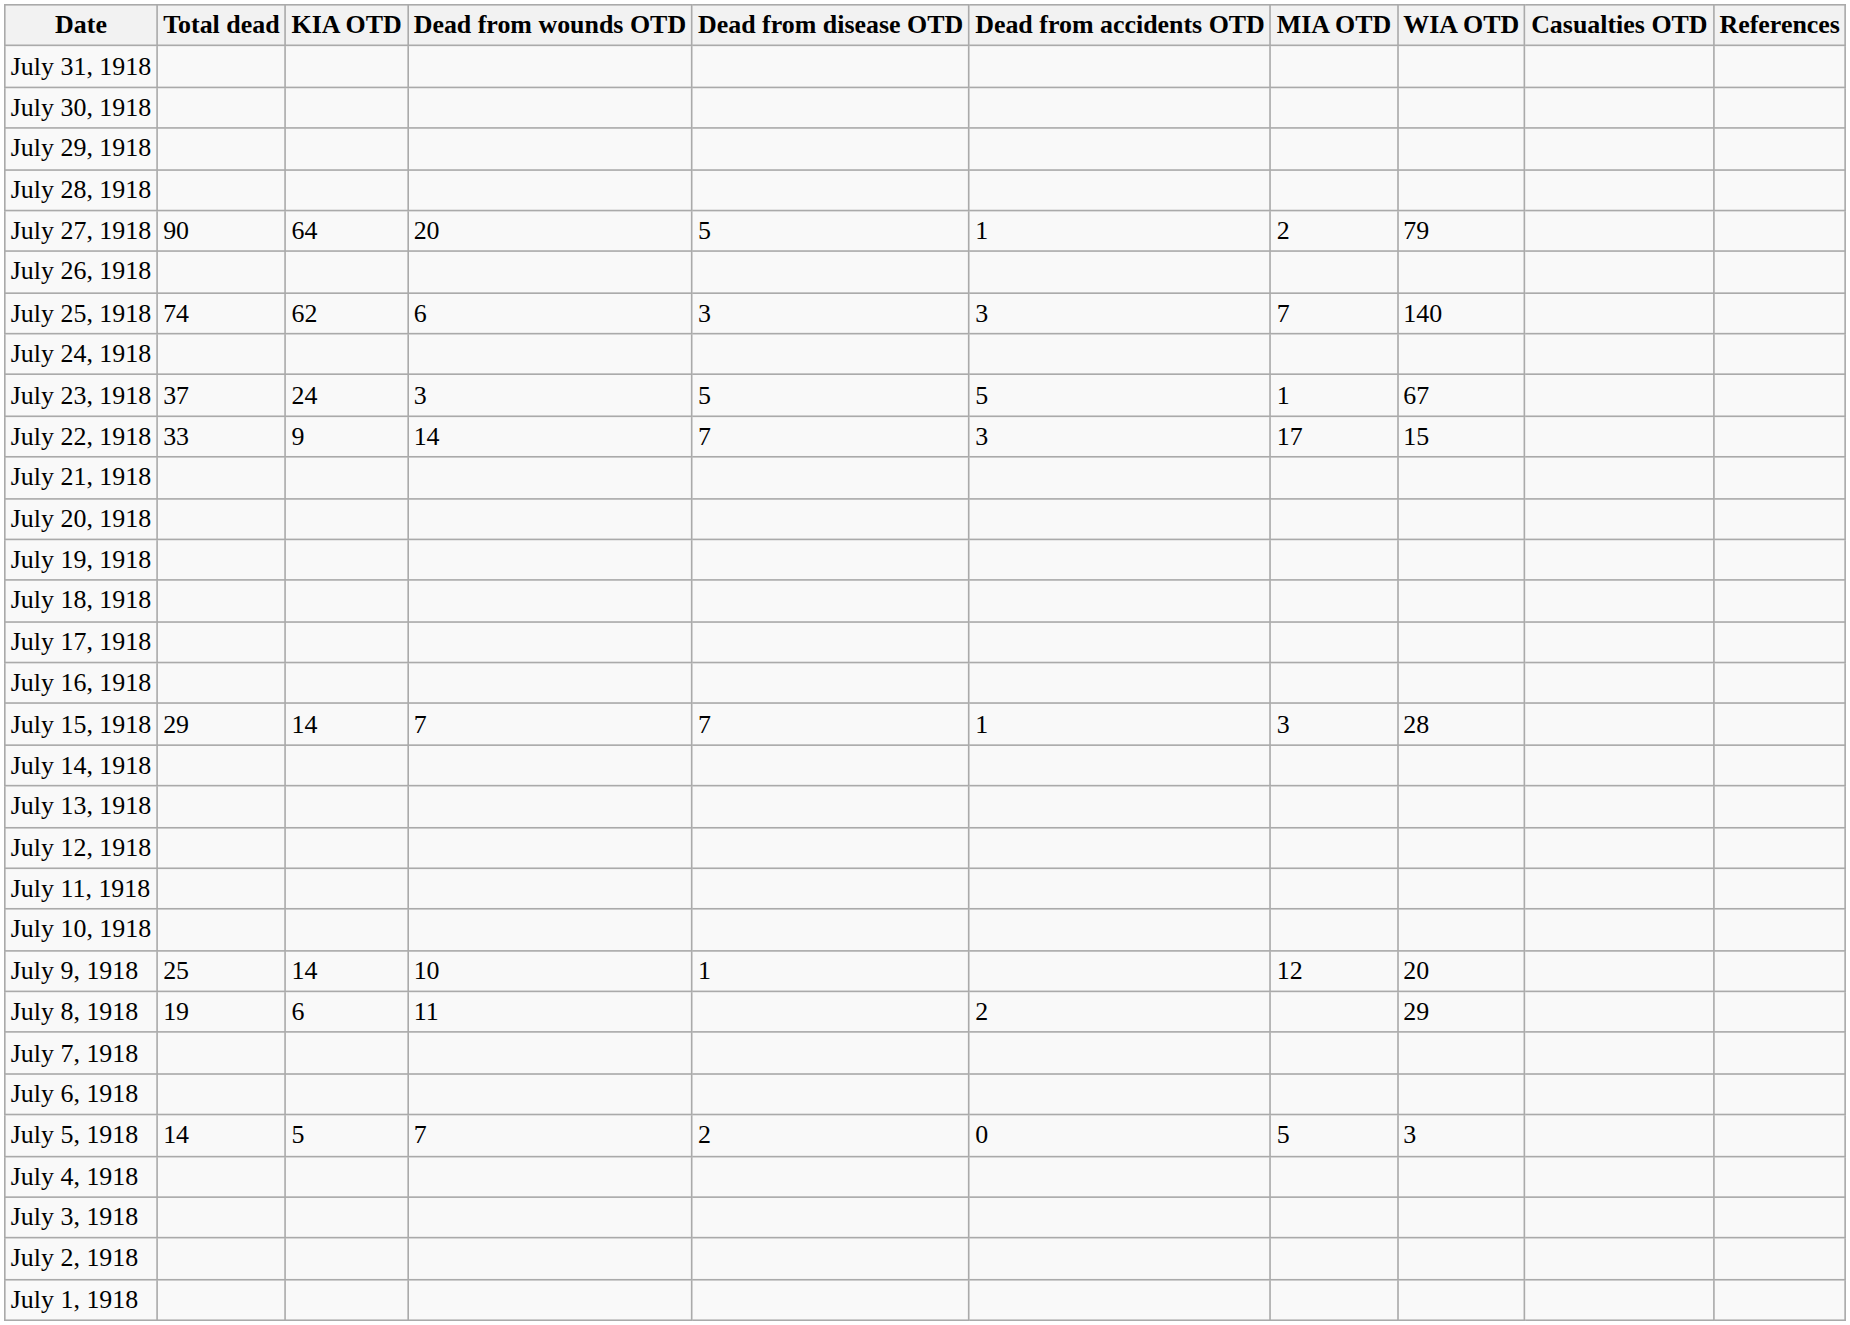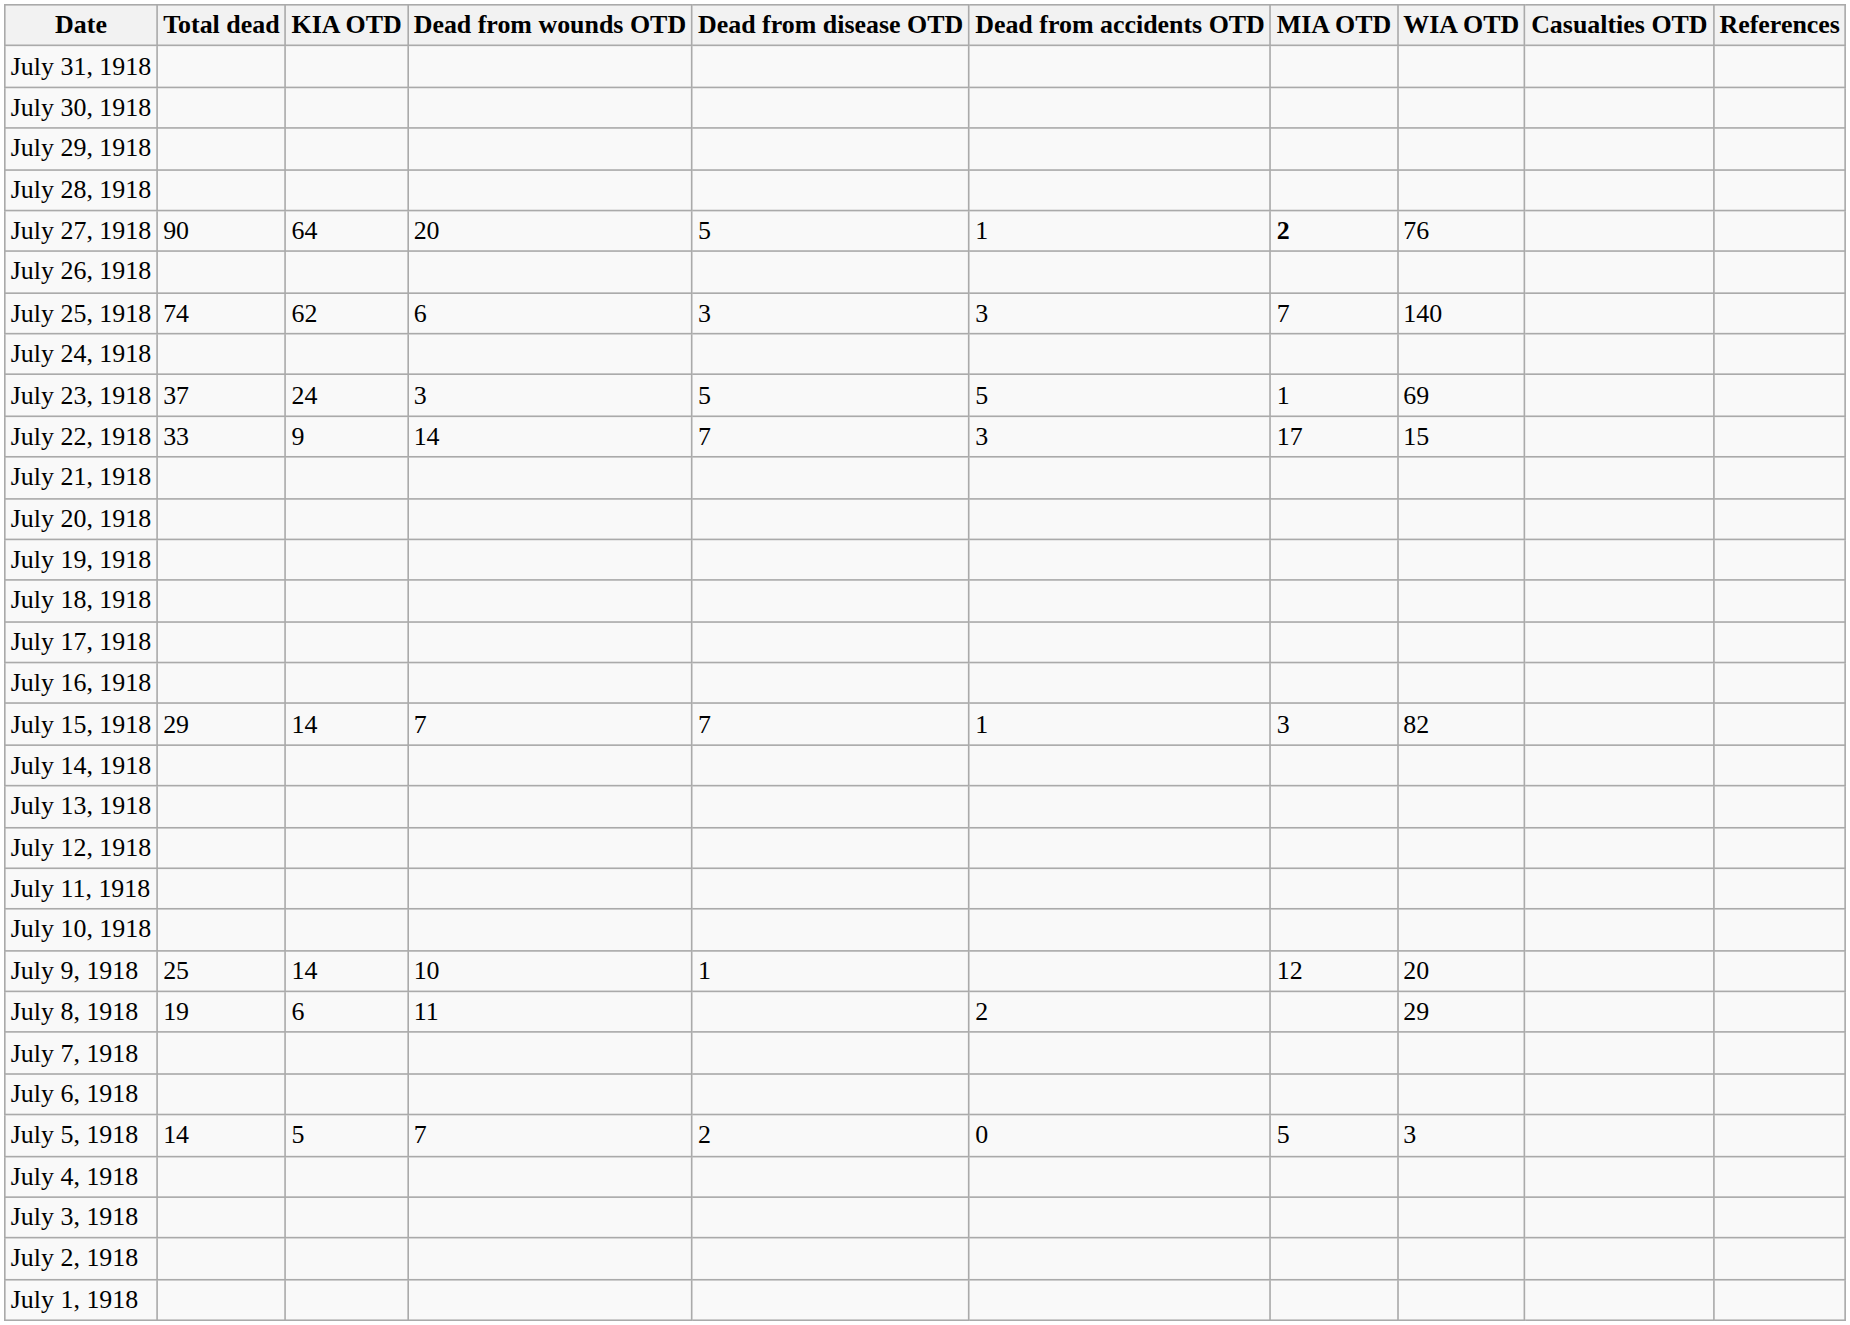 <table role="presentation" class="wikitable mw-collapsible">
 <tr>
 <th>Date</th>
 <th>Total dead</th>
 <th>KIA OTD</th>
 <th>Dead from wounds OTD</th>
 <th>Dead from disease OTD</th>
 <th>Dead from accidents OTD</th>
 <th>MIA OTD</th>
 <th>WIA OTD</th>
 <th>Casualties OTD</th>
 <th>References</th>
 </tr>
 <tr>
 <td>July 31, 1918</td>
 <td></td>
 <td></td>
 <td></td>
 <td></td>
 <td></td>
 <td></td>
 <td></td>
 <td></td>
 <td></td>
 </tr>
 <tr>
 <td>July 30, 1918</td>
 <td></td>
 <td></td>
 <td></td>
 <td></td>
 <td></td>
 <td></td>
 <td></td>
 <td></td>
 <td></td>
 </tr>
 <tr>
 <td>July 29, 1918</td>
 <td></td>
 <td></td>
 <td></td>
 <td></td>
 <td></td>
 <td></td>
 <td></td>
 <td></td>
 <td></td>
 </tr>
 <tr>
 <td>July 28, 1918</td>
 <td></td>
 <td></td>
 <td></td>
 <td></td>
 <td></td>
 <td></td>
 <td></td>
 <td></td>
 <td></td>
 </tr>
 <tr>
 <td>July 27, 1918</td>
 <td>90</td>
 <td>64</td>
 <td>20</td>
 <td>5</td>
 <td>1</td>
-<td>2</td>
-<td>79</td>
+<td><strong>2</strong></td>
+<td>76</td>
 <td></td>
 <td></td>
 </tr>
 <tr>
 <td>July 26, 1918</td>
 <td></td>
 <td></td>
 <td></td>
 <td></td>
 <td></td>
 <td></td>
 <td></td>
 <td></td>
 <td></td>
 </tr>
 <tr>
 <td>July 25, 1918</td>
 <td>74</td>
 <td>62</td>
 <td>6</td>
 <td>3</td>
 <td>3</td>
 <td>7</td>
 <td>140</td>
 <td></td>
 <td></td>
 </tr>
 <tr>
 <td>July 24, 1918</td>
 <td></td>
 <td></td>
 <td></td>
 <td></td>
 <td></td>
 <td></td>
 <td></td>
 <td></td>
 <td></td>
 </tr>
 <tr>
 <td>July 23, 1918</td>
 <td>37</td>
 <td>24</td>
 <td>3</td>
 <td>5</td>
 <td>5</td>
 <td>1</td>
-<td>67</td>
+<td>69</td>
 <td></td>
 <td></td>
 </tr>
 <tr>
 <td>July 22, 1918</td>
 <td>33</td>
 <td>9</td>
 <td>14</td>
 <td>7</td>
 <td>3</td>
 <td>17</td>
 <td>15</td>
 <td></td>
 <td></td>
 </tr>
 <tr>
 <td>July 21, 1918</td>
 <td></td>
 <td></td>
 <td></td>
 <td></td>
 <td></td>
 <td></td>
 <td></td>
 <td></td>
 <td></td>
 </tr>
 <tr>
 <td>July 20, 1918</td>
 <td></td>
 <td></td>
 <td></td>
 <td></td>
 <td></td>
 <td></td>
 <td></td>
 <td></td>
 <td></td>
 </tr>
 <tr>
 <td>July 19, 1918</td>
 <td></td>
 <td></td>
 <td></td>
 <td></td>
 <td></td>
 <td></td>
 <td></td>
 <td></td>
 <td></td>
 </tr>
 <tr>
 <td>July 18, 1918</td>
 <td></td>
 <td></td>
 <td></td>
 <td></td>
 <td></td>
 <td></td>
 <td></td>
 <td></td>
 <td></td>
 </tr>
 <tr>
 <td>July 17, 1918</td>
 <td></td>
 <td></td>
 <td></td>
 <td></td>
 <td></td>
 <td></td>
 <td></td>
 <td></td>
 <td></td>
 </tr>
 <tr>
 <td>July 16, 1918</td>
 <td></td>
 <td></td>
 <td></td>
 <td></td>
 <td></td>
 <td></td>
 <td></td>
 <td></td>
 <td></td>
 </tr>
 <tr>
 <td>July 15, 1918</td>
 <td>29</td>
 <td>14</td>
 <td>7</td>
 <td>7</td>
 <td>1</td>
 <td>3</td>
-<td>28</td>
+<td>82</td>
 <td></td>
 <td></td>
 </tr>
 <tr>
 <td>July 14, 1918</td>
 <td></td>
 <td></td>
 <td></td>
 <td></td>
 <td></td>
 <td></td>
 <td></td>
 <td></td>
 <td></td>
 </tr>
 <tr>
 <td>July 13, 1918</td>
 <td></td>
 <td></td>
 <td></td>
 <td></td>
 <td></td>
 <td></td>
 <td></td>
 <td></td>
 <td></td>
 </tr>
 <tr>
 <td>July 12, 1918</td>
 <td></td>
 <td></td>
 <td></td>
 <td></td>
 <td></td>
 <td></td>
 <td></td>
 <td></td>
 <td></td>
 </tr>
 <tr>
 <td>July 11, 1918</td>
 <td></td>
 <td></td>
 <td></td>
 <td></td>
 <td></td>
 <td></td>
 <td></td>
 <td></td>
 <td></td>
 </tr>
 <tr>
 <td>July 10, 1918</td>
 <td></td>
 <td></td>
 <td></td>
 <td></td>
 <td></td>
 <td></td>
 <td></td>
 <td></td>
 <td></td>
 </tr>
 <tr>
 <td>July 9, 1918</td>
 <td>25</td>
 <td>14</td>
 <td>10</td>
 <td>1</td>
 <td></td>
 <td>12</td>
 <td>20</td>
 <td></td>
 <td></td>
 </tr>
 <tr>
 <td>July 8, 1918</td>
 <td>19</td>
 <td>6</td>
 <td>11</td>
 <td></td>
 <td>2</td>
 <td></td>
 <td>29</td>
 <td></td>
 <td></td>
 </tr>
 <tr>
 <td>July 7, 1918</td>
 <td></td>
 <td></td>
 <td></td>
 <td></td>
 <td></td>
 <td></td>
 <td></td>
 <td></td>
 <td></td>
 </tr>
 <tr>
 <td>July 6, 1918</td>
 <td></td>
 <td></td>
 <td></td>
 <td></td>
 <td></td>
 <td></td>
 <td></td>
 <td></td>
 <td></td>
 </tr>
 <tr>
 <td>July 5, 1918</td>
 <td>14</td>
 <td>5</td>
 <td>7</td>
 <td>2</td>
 <td>0</td>
 <td>5</td>
 <td>3</td>
 <td></td>
 <td></td>
 </tr>
 <tr>
 <td>July 4, 1918</td>
 <td></td>
 <td></td>
 <td></td>
 <td></td>
 <td></td>
 <td></td>
 <td></td>
 <td></td>
 <td></td>
 </tr>
 <tr>
 <td>July 3, 1918</td>
 <td></td>
 <td></td>
 <td></td>
 <td></td>
 <td></td>
 <td></td>
 <td></td>
 <td></td>
 <td></td>
 </tr>
 <tr>
 <td>July 2, 1918</td>
 <td></td>
 <td></td>
 <td></td>
 <td></td>
 <td></td>
 <td></td>
 <td></td>
 <td></td>
 <td></td>
 </tr>
 <tr>
 <td>July 1, 1918</td>
 <td></td>
 <td></td>
 <td></td>
 <td></td>
 <td></td>
 <td></td>
 <td></td>
 <td></td>
 <td></td>
 </tr>
 </table>
